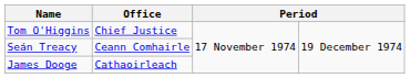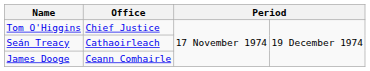 <table class="wikitable">
 <tr>
 <th>Name</th>
 <th>Office</th>
 <th colspan=2>Period</th>
 </tr>
 <tr>
 <td><a href='#'>Tom O'Higgins</a></td>
 <td><a href='#'>Chief Justice</a></td>
 <td rowspan=3>17 November 1974</td>
 <td rowspan=3>19 December 1974</td>
 </tr>
 <tr>
 <td><a href='#'>Seán Treacy</a></td>
-<td><a href='#'>Ceann Comhairle</a></td>
+<td><a href='#'>Cathaoirleach</a></td>
 </tr>
 <tr>
 <td><a href='#'>James Dooge</a></td>
-<td><a href='#'>Cathaoirleach</a></td>
+<td><a href='#'>Ceann Comhairle</a></td>
 </tr>
 </table>
